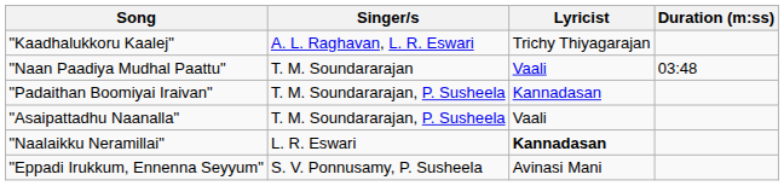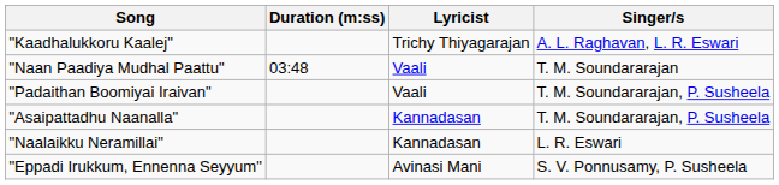 <table class="wikitable" style="font-size:95%;">
 <tr>
 <th>Song</th>
+<th>Duration (m:ss)</th>
+<th>Lyricist</th>
 <th>Singer/s</th>
-<th>Lyricist</th>
-<th>Duration (m:ss)</th>
 </tr>
 <tr>
 <td>"Kaadhalukkoru Kaalej"</td>
+<td></td>
+<td>Trichy Thiyagarajan</td>
 <td><a href='#'>A. L. Raghavan</a>, <a href='#'>L. R. Eswari</a></td>
-<td>Trichy Thiyagarajan</td>
-<td></td>
 </tr>
 <tr>
 <td>"Naan Paadiya Mudhal Paattu"</td>
+<td>03:48</td>
+<td><a href='#'>Vaali</a></td>
 <td>T. M. Soundararajan</td>
-<td><a href='#'>Vaali</a></td>
-<td>03:48</td>
 </tr>
 <tr>
 <td>"Padaithan Boomiyai Iraivan"</td>
+<td></td>
+<td>Vaali</td>
 <td>T. M. Soundararajan, <a href='#'>P. Susheela</a></td>
-<td><a href='#'>Kannadasan</a></td>
-<td></td>
 </tr>
 <tr>
 <td>"Asaipattadhu Naanalla"</td>
+<td></td>
+<td><a href='#'>Kannadasan</a></td>
 <td>T. M. Soundararajan, <a href='#'>P. Susheela</a></td>
-<td>Vaali</td>
-<td></td>
 </tr>
 <tr>
 <td>"Naalaikku Neramillai"</td>
+<td></td>
+<td>Kannadasan</td>
 <td>L. R. Eswari</td>
-<td><strong>Kannadasan</strong></td>
-<td></td>
 </tr>
 <tr>
 <td>"Eppadi Irukkum, Ennenna Seyyum"</td>
+<td></td>
+<td>Avinasi Mani</td>
 <td>S. V. Ponnusamy, P. Susheela</td>
-<td>Avinasi Mani</td>
-<td></td>
 </tr>
 </table>
